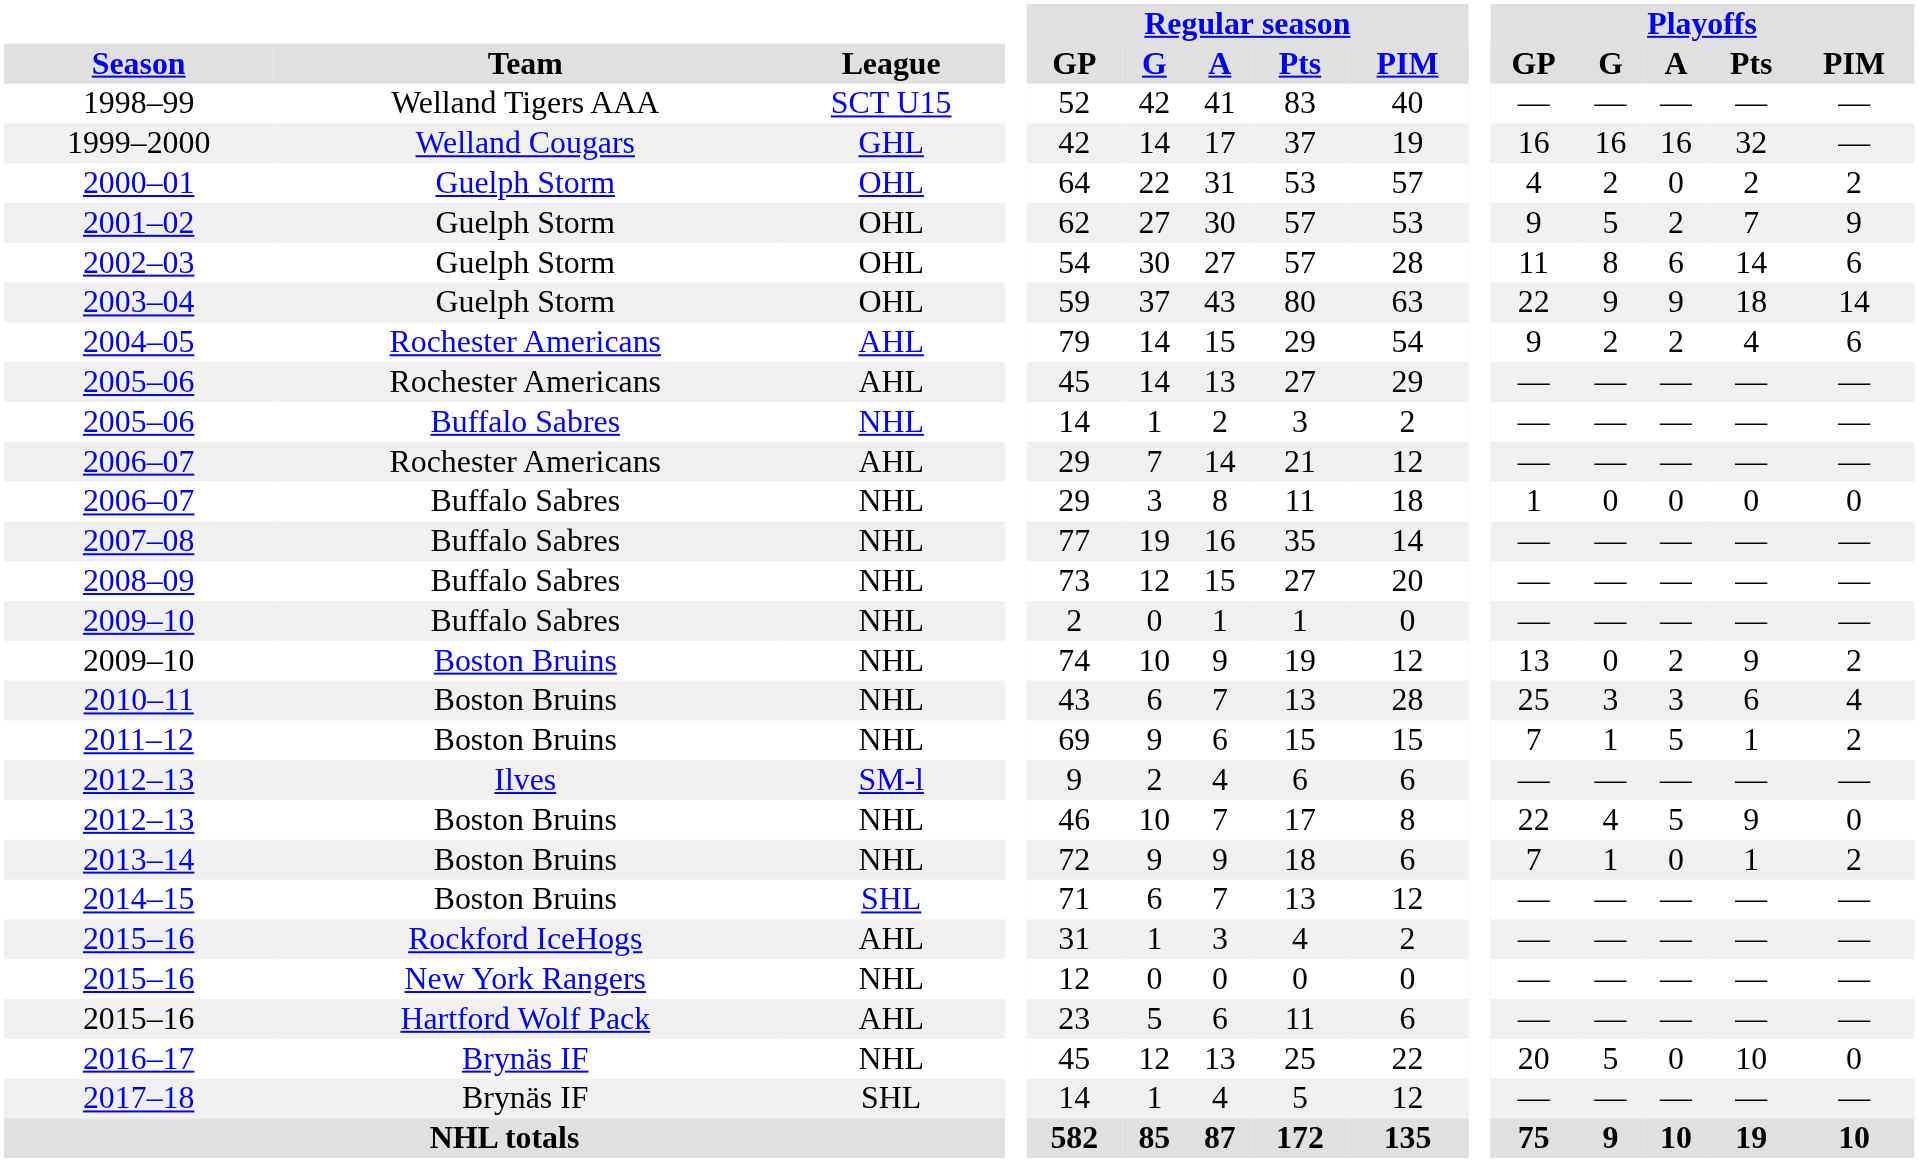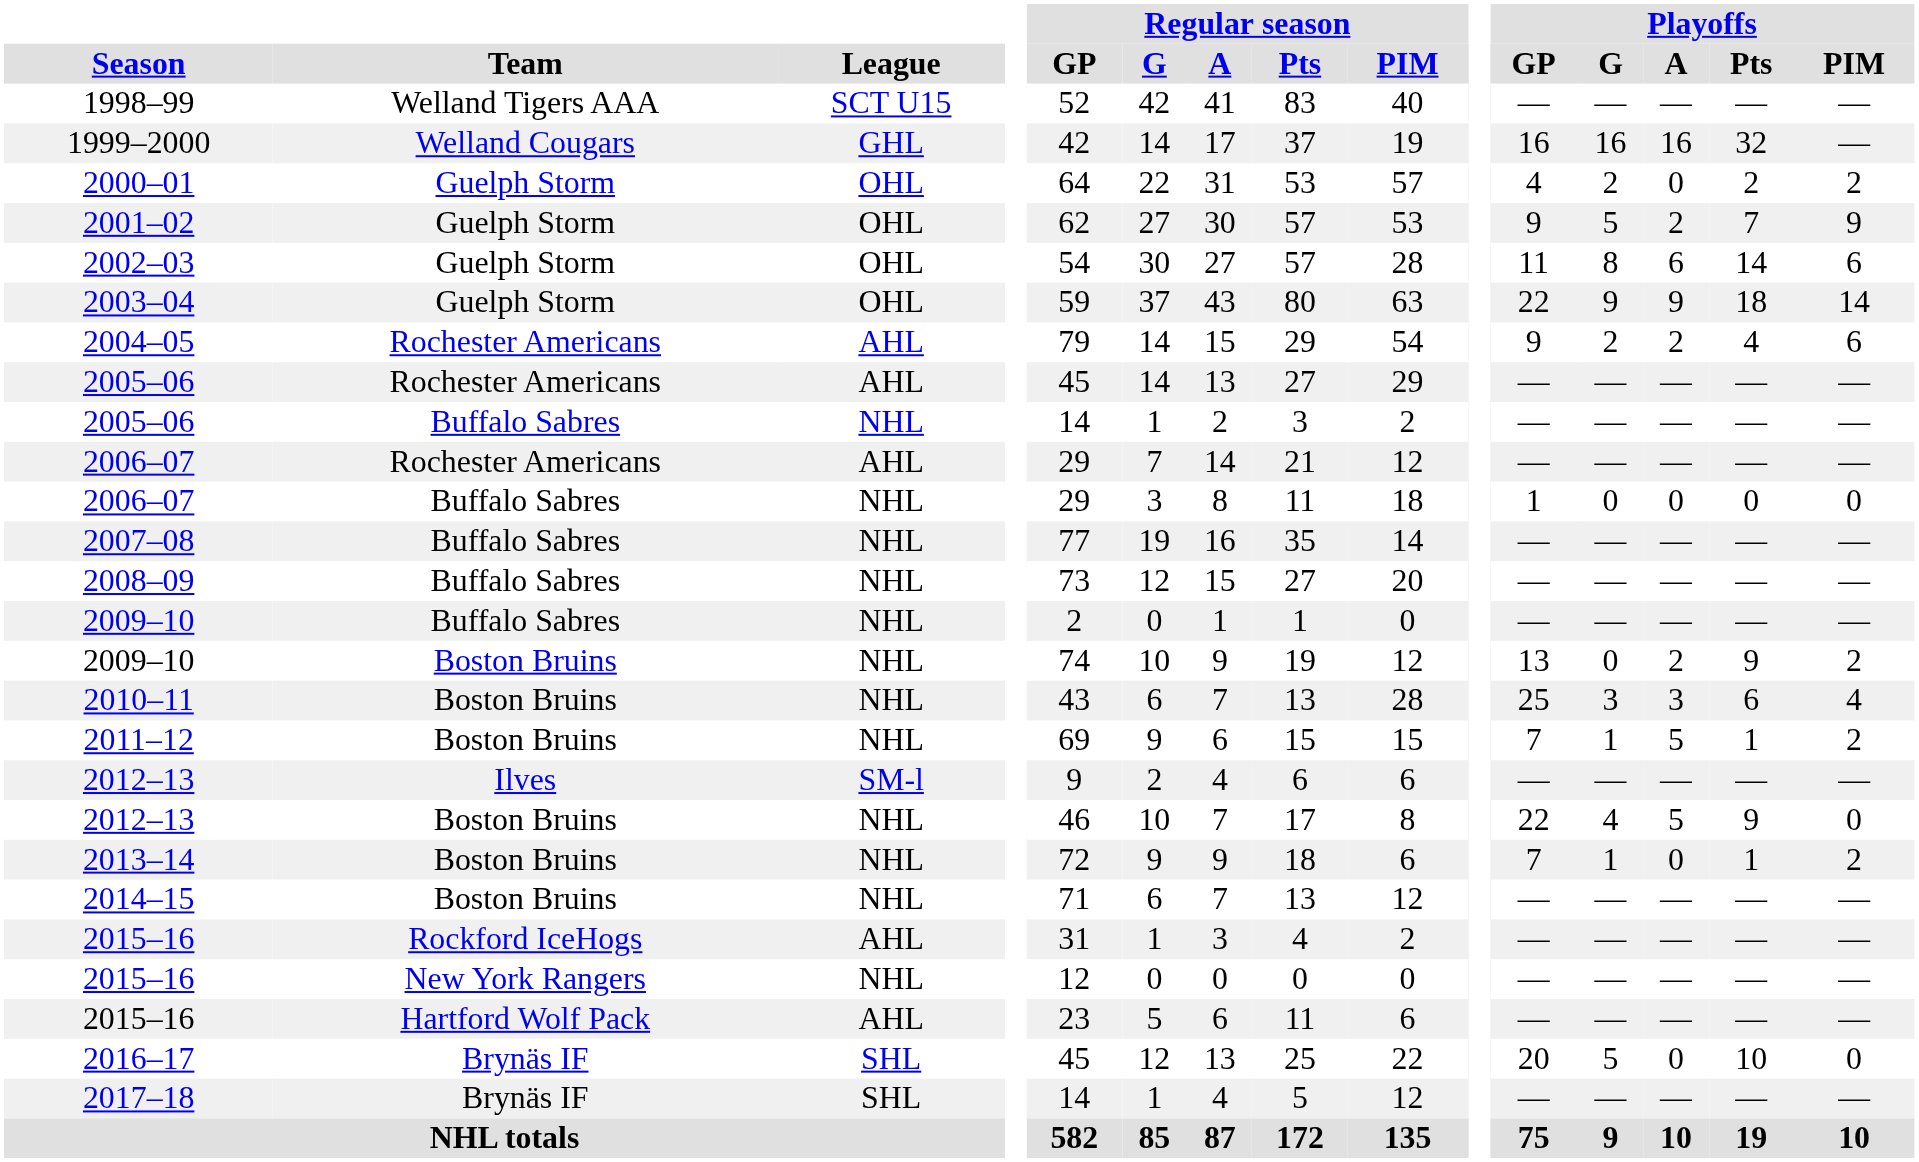 <table border="0" cellpadding="1" cellspacing="0" style="text-align:center; width:60em;">
 <tr style="background:#e0e0e0;">
 <th colspan="3" bgcolor="#ffffff"> </th>
 <th rowspan="99" bgcolor="#ffffff"> </th>
 <th colspan="5"><a href='#'>Regular season</a></th>
 <th rowspan="99" bgcolor="#ffffff"> </th>
 <th colspan="5"><a href='#'>Playoffs</a></th>
 </tr>
 <tr style="background:#e0e0e0;">
 <th><a href='#'>Season</a></th>
 <th>Team</th>
 <th>League</th>
 <th>GP</th>
 <th><a href='#'>G</a></th>
 <th><a href='#'>A</a></th>
 <th><a href='#'>Pts</a></th>
 <th><a href='#'>PIM</a></th>
 <th>GP</th>
 <th>G</th>
 <th>A</th>
 <th>Pts</th>
 <th>PIM</th>
 </tr>
 <tr>
 <td>1998–99</td>
 <td>Welland Tigers AAA</td>
 <td><a href='#'>SCT U15</a></td>
 <td>52</td>
 <td>42</td>
 <td>41</td>
 <td>83</td>
 <td>40</td>
 <td>—</td>
 <td>—</td>
 <td>—</td>
 <td>—</td>
 <td>—</td>
 </tr>
 <tr style="background:#f0f0f0;">
 <td>1999–2000</td>
 <td><a href='#'>Welland Cougars</a></td>
 <td><a href='#'>GHL</a></td>
 <td>42</td>
 <td>14</td>
 <td>17</td>
 <td>37</td>
 <td>19</td>
 <td>16</td>
 <td>16</td>
 <td>16</td>
 <td>32</td>
 <td>—</td>
 </tr>
 <tr>
 <td><a href='#'>2000–01</a></td>
 <td><a href='#'>Guelph Storm</a></td>
 <td><a href='#'>OHL</a></td>
 <td>64</td>
 <td>22</td>
 <td>31</td>
 <td>53</td>
 <td>57</td>
 <td>4</td>
 <td>2</td>
 <td>0</td>
 <td>2</td>
 <td>2</td>
 </tr>
 <tr style="background:#f0f0f0;">
 <td><a href='#'>2001–02</a></td>
 <td>Guelph Storm</td>
 <td>OHL</td>
 <td>62</td>
 <td>27</td>
 <td>30</td>
 <td>57</td>
 <td>53</td>
 <td>9</td>
 <td>5</td>
 <td>2</td>
 <td>7</td>
 <td>9</td>
 </tr>
 <tr>
 <td><a href='#'>2002–03</a></td>
 <td>Guelph Storm</td>
 <td>OHL</td>
 <td>54</td>
 <td>30</td>
 <td>27</td>
 <td>57</td>
 <td>28</td>
 <td>11</td>
 <td>8</td>
 <td>6</td>
 <td>14</td>
 <td>6</td>
 </tr>
 <tr style="background:#f0f0f0;">
 <td><a href='#'>2003–04</a></td>
 <td>Guelph Storm</td>
 <td>OHL</td>
 <td>59</td>
 <td>37</td>
 <td>43</td>
 <td>80</td>
 <td>63</td>
 <td>22</td>
 <td>9</td>
 <td>9</td>
 <td>18</td>
 <td>14</td>
 </tr>
 <tr>
 <td><a href='#'>2004–05</a></td>
 <td><a href='#'>Rochester Americans</a></td>
 <td><a href='#'>AHL</a></td>
 <td>79</td>
 <td>14</td>
 <td>15</td>
 <td>29</td>
 <td>54</td>
 <td>9</td>
 <td>2</td>
 <td>2</td>
 <td>4</td>
 <td>6</td>
 </tr>
 <tr style="background:#f0f0f0;">
 <td><a href='#'>2005–06</a></td>
 <td>Rochester Americans</td>
 <td>AHL</td>
 <td>45</td>
 <td>14</td>
 <td>13</td>
 <td>27</td>
 <td>29</td>
 <td>—</td>
 <td>—</td>
 <td>—</td>
 <td>—</td>
 <td>—</td>
 </tr>
 <tr>
 <td><a href='#'>2005–06</a></td>
 <td><a href='#'>Buffalo Sabres</a></td>
 <td><a href='#'>NHL</a></td>
 <td>14</td>
 <td>1</td>
 <td>2</td>
 <td>3</td>
 <td>2</td>
 <td>—</td>
 <td>—</td>
 <td>—</td>
 <td>—</td>
 <td>—</td>
 </tr>
 <tr style="background:#f0f0f0;">
 <td><a href='#'>2006–07</a></td>
 <td>Rochester Americans</td>
 <td>AHL</td>
 <td>29</td>
 <td>7</td>
 <td>14</td>
 <td>21</td>
 <td>12</td>
 <td>—</td>
 <td>—</td>
 <td>—</td>
 <td>—</td>
 <td>—</td>
 </tr>
 <tr>
 <td><a href='#'>2006–07</a></td>
 <td>Buffalo Sabres</td>
 <td>NHL</td>
 <td>29</td>
 <td>3</td>
 <td>8</td>
 <td>11</td>
 <td>18</td>
 <td>1</td>
 <td>0</td>
 <td>0</td>
 <td>0</td>
 <td>0</td>
 </tr>
 <tr style="background:#f0f0f0;">
 <td><a href='#'>2007–08</a></td>
 <td>Buffalo Sabres</td>
 <td>NHL</td>
 <td>77</td>
 <td>19</td>
 <td>16</td>
 <td>35</td>
 <td>14</td>
 <td>—</td>
 <td>—</td>
 <td>—</td>
 <td>—</td>
 <td>—</td>
 </tr>
 <tr>
 <td><a href='#'>2008–09</a></td>
 <td>Buffalo Sabres</td>
 <td>NHL</td>
 <td>73</td>
 <td>12</td>
 <td>15</td>
 <td>27</td>
 <td>20</td>
 <td>—</td>
 <td>—</td>
 <td>—</td>
 <td>—</td>
 <td>—</td>
 </tr>
 <tr style="background:#f0f0f0;">
 <td><a href='#'>2009–10</a></td>
 <td>Buffalo Sabres</td>
 <td>NHL</td>
 <td>2</td>
 <td>0</td>
 <td>1</td>
 <td>1</td>
 <td>0</td>
 <td>—</td>
 <td>—</td>
 <td>—</td>
 <td>—</td>
 <td>—</td>
 </tr>
 <tr>
 <td>2009–10</td>
 <td><a href='#'>Boston Bruins</a></td>
 <td>NHL</td>
 <td>74</td>
 <td>10</td>
 <td>9</td>
 <td>19</td>
 <td>12</td>
 <td>13</td>
 <td>0</td>
 <td>2</td>
 <td>9</td>
 <td>2</td>
 </tr>
 <tr style="background:#f0f0f0;">
 <td><a href='#'>2010–11</a></td>
 <td>Boston Bruins</td>
 <td>NHL</td>
 <td>43</td>
 <td>6</td>
 <td>7</td>
 <td>13</td>
 <td>28</td>
 <td>25</td>
 <td>3</td>
 <td>3</td>
 <td>6</td>
 <td>4</td>
 </tr>
 <tr>
 <td><a href='#'>2011–12</a></td>
 <td>Boston Bruins</td>
 <td>NHL</td>
 <td>69</td>
 <td>9</td>
 <td>6</td>
 <td>15</td>
 <td>15</td>
 <td>7</td>
 <td>1</td>
 <td>5</td>
 <td>1</td>
 <td>2</td>
 </tr>
 <tr style="background:#f0f0f0;">
 <td><a href='#'>2012–13</a></td>
 <td><a href='#'>Ilves</a></td>
 <td><a href='#'>SM-l</a></td>
 <td>9</td>
 <td>2</td>
 <td>4</td>
 <td>6</td>
 <td>6</td>
 <td>—</td>
 <td>—</td>
 <td>—</td>
 <td>—</td>
 <td>—</td>
 </tr>
 <tr>
 <td><a href='#'>2012–13</a></td>
 <td>Boston Bruins</td>
 <td>NHL</td>
 <td>46</td>
 <td>10</td>
 <td>7</td>
 <td>17</td>
 <td>8</td>
 <td>22</td>
 <td>4</td>
 <td>5</td>
 <td>9</td>
 <td>0</td>
 </tr>
 <tr style="background:#f0f0f0;">
 <td><a href='#'>2013–14</a></td>
 <td>Boston Bruins</td>
 <td>NHL</td>
 <td>72</td>
 <td>9</td>
 <td>9</td>
 <td>18</td>
 <td>6</td>
 <td>7</td>
 <td>1</td>
 <td>0</td>
 <td>1</td>
 <td>2</td>
 </tr>
 <tr>
 <td><a href='#'>2014–15</a></td>
 <td>Boston Bruins</td>
-<td><a href='#'>SHL</a></td>
+<td>NHL</td>
 <td>71</td>
 <td>6</td>
 <td>7</td>
 <td>13</td>
 <td>12</td>
 <td>—</td>
 <td>—</td>
 <td>—</td>
 <td>—</td>
 <td>—</td>
 </tr>
 <tr style="background:#f0f0f0;">
 <td><a href='#'>2015–16</a></td>
 <td><a href='#'>Rockford IceHogs</a></td>
 <td>AHL</td>
 <td>31</td>
 <td>1</td>
 <td>3</td>
 <td>4</td>
 <td>2</td>
 <td>—</td>
 <td>—</td>
 <td>—</td>
 <td>—</td>
 <td>—</td>
 </tr>
 <tr>
 <td><a href='#'>2015–16</a></td>
 <td><a href='#'>New York Rangers</a></td>
 <td>NHL</td>
 <td>12</td>
 <td>0</td>
 <td>0</td>
 <td>0</td>
 <td>0</td>
 <td>—</td>
 <td>—</td>
 <td>—</td>
 <td>—</td>
 <td>—</td>
 </tr>
 <tr style="background:#f0f0f0;">
 <td>2015–16</td>
 <td><a href='#'>Hartford Wolf Pack</a></td>
 <td>AHL</td>
 <td>23</td>
 <td>5</td>
 <td>6</td>
 <td>11</td>
 <td>6</td>
 <td>—</td>
 <td>—</td>
 <td>—</td>
 <td>—</td>
 <td>—</td>
 </tr>
 <tr>
 <td><a href='#'>2016–17</a></td>
 <td><a href='#'>Brynäs IF</a></td>
-<td>NHL</td>
+<td><a href='#'>SHL</a></td>
 <td>45</td>
 <td>12</td>
 <td>13</td>
 <td>25</td>
 <td>22</td>
 <td>20</td>
 <td>5</td>
 <td>0</td>
 <td>10</td>
 <td>0</td>
 </tr>
 <tr style="background:#f0f0f0;">
 <td><a href='#'>2017–18</a></td>
 <td>Brynäs IF</td>
 <td>SHL</td>
 <td>14</td>
 <td>1</td>
 <td>4</td>
 <td>5</td>
 <td>12</td>
 <td>—</td>
 <td>—</td>
 <td>—</td>
 <td>—</td>
 <td>—</td>
 </tr>
 <tr style="background:#e0e0e0;">
 <th colspan="3">NHL totals</th>
 <th>582</th>
 <th>85</th>
 <th>87</th>
 <th>172</th>
 <th>135</th>
 <th>75</th>
 <th>9</th>
 <th>10</th>
 <th>19</th>
 <th>10</th>
 </tr>
 </table>
